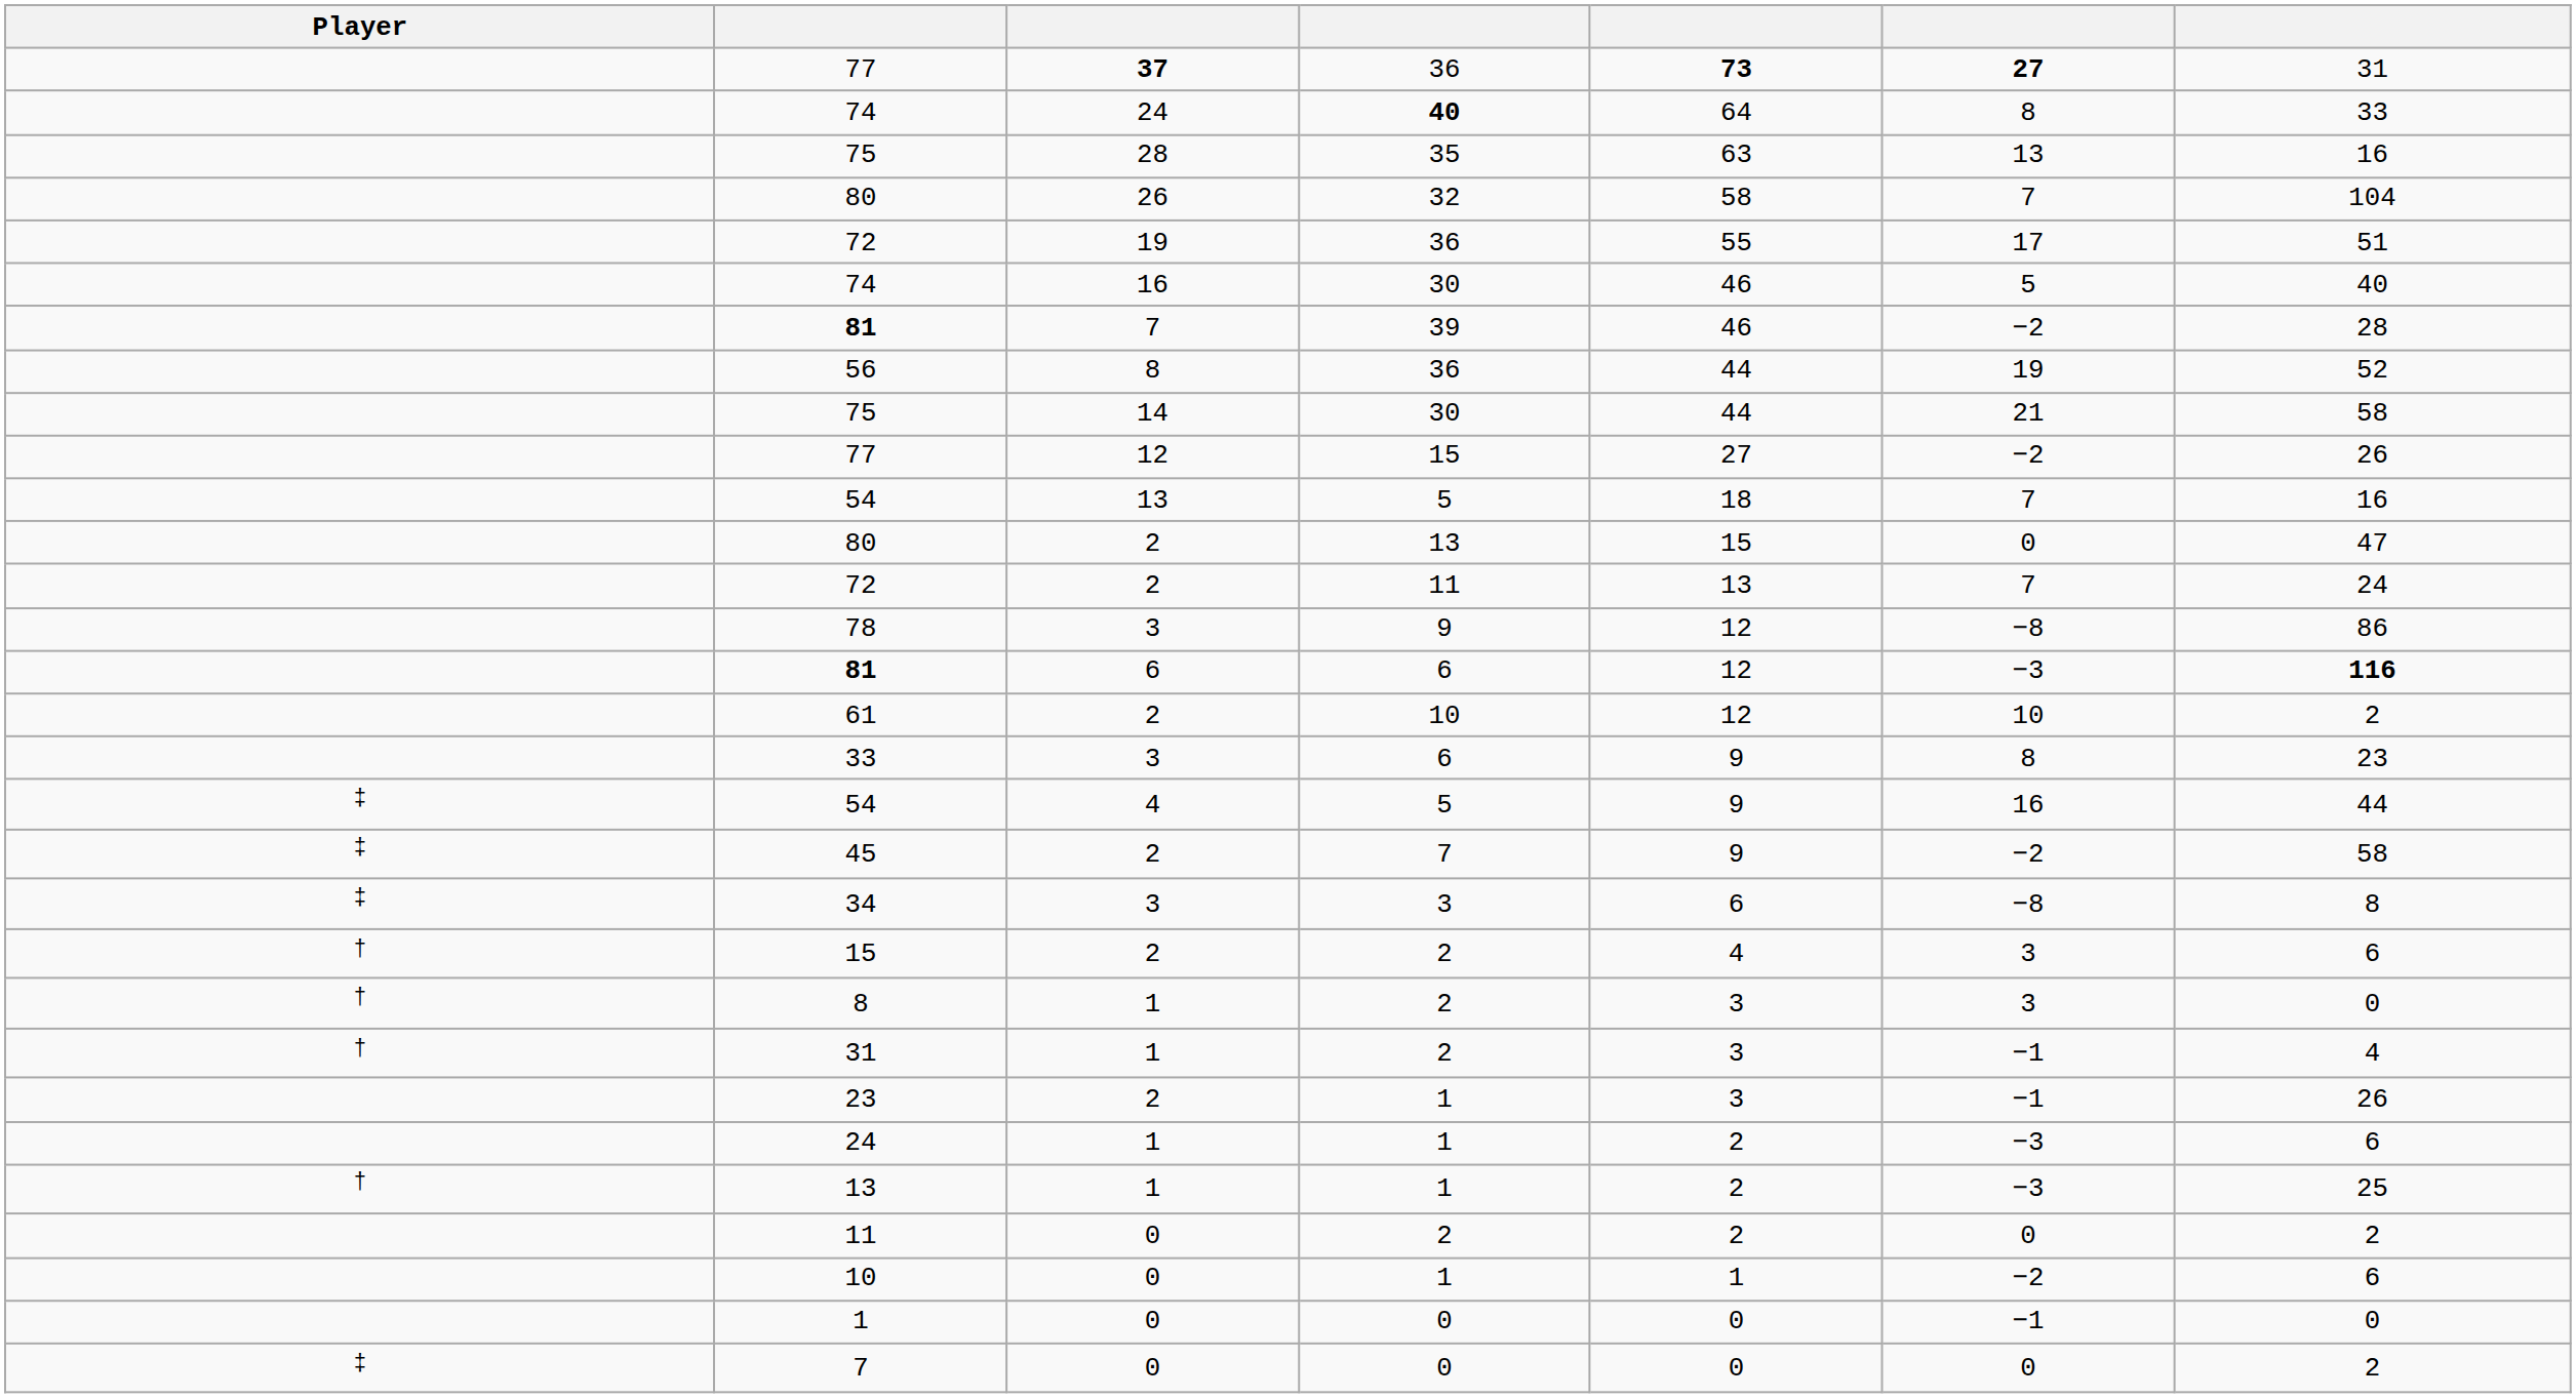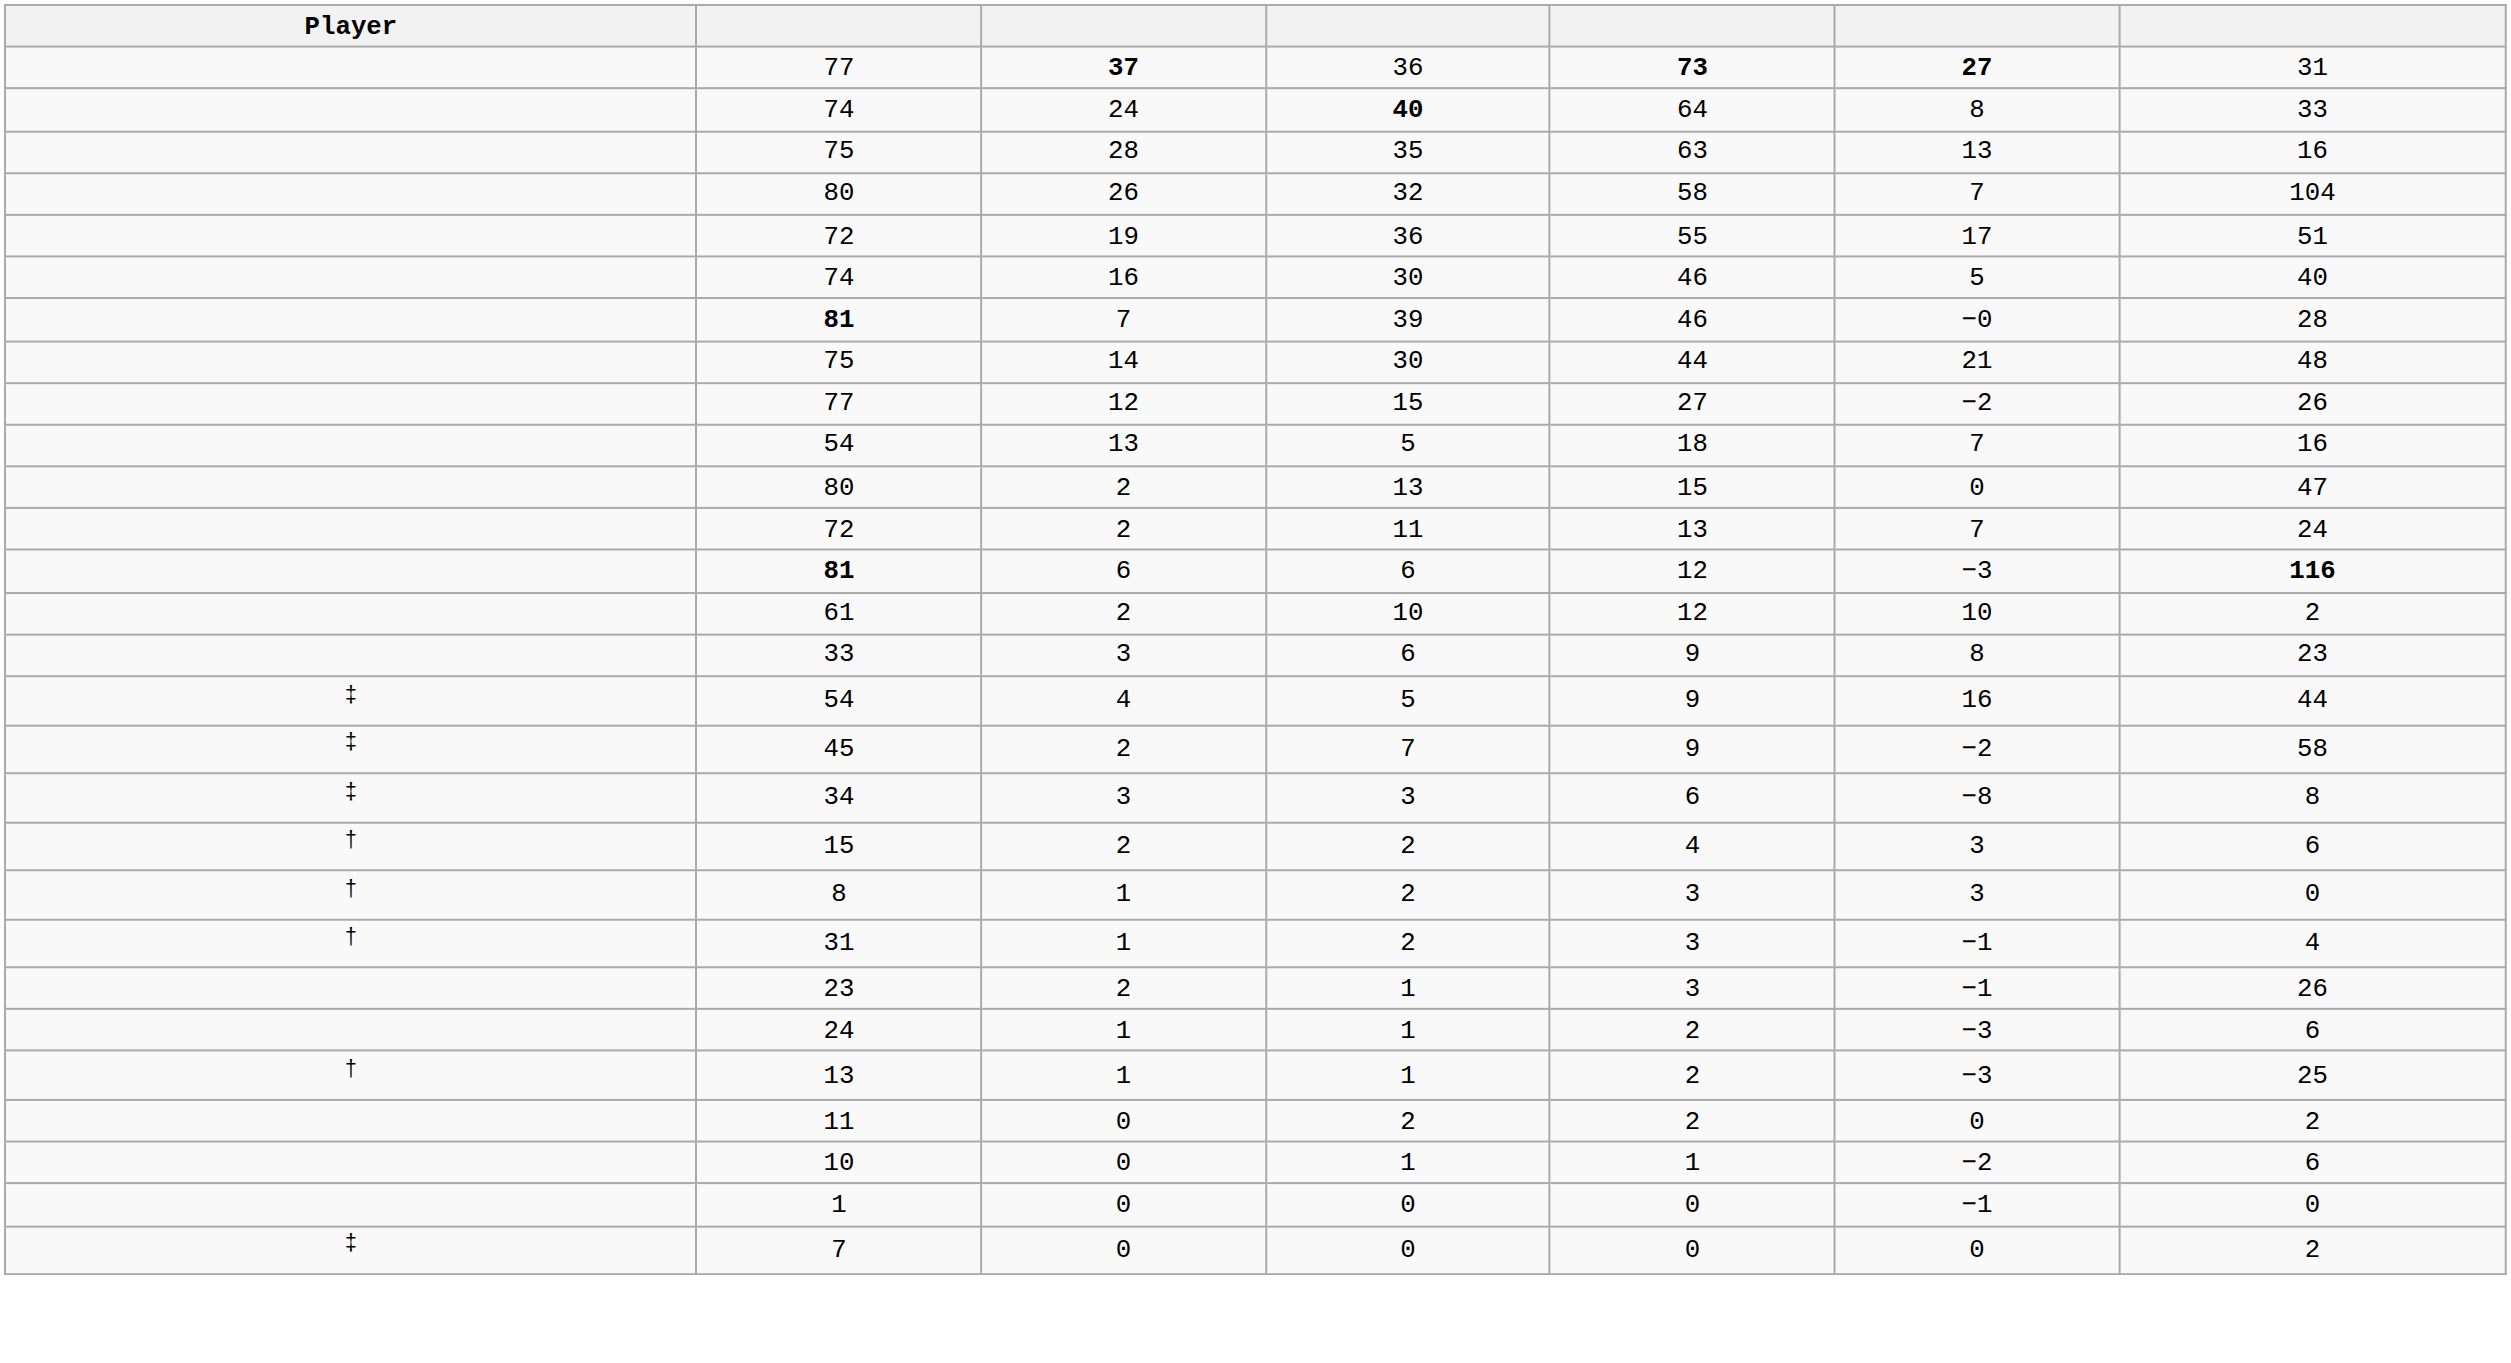 <table class="wikitable sortable" style="width:100%;">
 <tr align=center>
 <th>Player</th>
 <th></th>
 <th></th>
 <th></th>
 <th></th>
 <th data-sort-type="number"></th>
 <th></th>
 </tr>
 <tr align=center>
 <td></td>
 <td>77</td>
 <td><strong>37</strong></td>
 <td>36</td>
 <td><strong>73</strong></td>
 <td><strong>27</strong></td>
 <td>31</td>
 </tr>
 <tr align=center>
 <td></td>
 <td>74</td>
 <td>24</td>
 <td><strong>40</strong></td>
 <td>64</td>
 <td>8</td>
 <td>33</td>
 </tr>
 <tr align=center>
 <td></td>
 <td>75</td>
 <td>28</td>
 <td>35</td>
 <td>63</td>
 <td>13</td>
 <td>16</td>
 </tr>
 <tr align=center>
 <td></td>
 <td>80</td>
 <td>26</td>
 <td>32</td>
 <td>58</td>
 <td>7</td>
 <td>104</td>
 </tr>
 <tr align=center>
 <td></td>
 <td>72</td>
 <td>19</td>
 <td>36</td>
 <td>55</td>
 <td>17</td>
 <td>51</td>
 </tr>
 <tr align=center>
 <td></td>
 <td>74</td>
 <td>16</td>
 <td>30</td>
 <td>46</td>
 <td>5</td>
 <td>40</td>
 </tr>
 <tr align=center>
 <td></td>
 <td><strong>81</strong></td>
 <td>7</td>
 <td>39</td>
 <td>46</td>
-<td>−2</td>
+<td>−0</td>
 <td>28</td>
-</tr>
-<tr align=center>
-<td></td>
-<td>56</td>
-<td>8</td>
-<td>36</td>
-<td>44</td>
-<td>19</td>
-<td>52</td>
 </tr>
 <tr align=center>
 <td></td>
 <td>75</td>
 <td>14</td>
 <td>30</td>
 <td>44</td>
 <td>21</td>
-<td>58</td>
+<td>48</td>
 </tr>
 <tr align=center>
 <td></td>
 <td>77</td>
 <td>12</td>
 <td>15</td>
 <td>27</td>
 <td>−2</td>
 <td>26</td>
 </tr>
 <tr align=center>
 <td></td>
 <td>54</td>
 <td>13</td>
 <td>5</td>
 <td>18</td>
 <td>7</td>
 <td>16</td>
 </tr>
 <tr align=center>
 <td></td>
 <td>80</td>
 <td>2</td>
 <td>13</td>
 <td>15</td>
 <td>0</td>
 <td>47</td>
 </tr>
 <tr align=center>
 <td></td>
 <td>72</td>
 <td>2</td>
 <td>11</td>
 <td>13</td>
 <td>7</td>
 <td>24</td>
-</tr>
-<tr align=center>
-<td></td>
-<td>78</td>
-<td>3</td>
-<td>9</td>
-<td>12</td>
-<td>−8</td>
-<td>86</td>
 </tr>
 <tr align=center>
 <td></td>
 <td><strong>81</strong></td>
 <td>6</td>
 <td>6</td>
 <td>12</td>
 <td>−3</td>
 <td><strong>116</strong></td>
 </tr>
 <tr align=center>
 <td></td>
 <td>61</td>
 <td>2</td>
 <td>10</td>
 <td>12</td>
 <td>10</td>
 <td>2</td>
 </tr>
 <tr align=center>
 <td></td>
 <td>33</td>
 <td>3</td>
 <td>6</td>
 <td>9</td>
 <td>8</td>
 <td>23</td>
 </tr>
 <tr align=center>
 <td><sup>‡</sup><br></td>
 <td>54</td>
 <td>4</td>
 <td>5</td>
 <td>9</td>
 <td>16</td>
 <td>44</td>
 </tr>
 <tr align=center>
 <td><sup>‡</sup><br></td>
 <td>45</td>
 <td>2</td>
 <td>7</td>
 <td>9</td>
 <td>−2</td>
 <td>58</td>
 </tr>
 <tr align=center>
 <td><sup>‡</sup><br></td>
 <td>34</td>
 <td>3</td>
 <td>3</td>
 <td>6</td>
 <td>−8</td>
 <td>8</td>
 </tr>
 <tr align=center>
 <td><sup>†</sup><br></td>
 <td>15</td>
 <td>2</td>
 <td>2</td>
 <td>4</td>
 <td>3</td>
 <td>6</td>
 </tr>
 <tr align=center>
 <td><sup>†</sup><br></td>
 <td>8</td>
 <td>1</td>
 <td>2</td>
 <td>3</td>
 <td>3</td>
 <td>0</td>
 </tr>
 <tr align=center>
 <td><sup>†</sup><br></td>
 <td>31</td>
 <td>1</td>
 <td>2</td>
 <td>3</td>
 <td>−1</td>
 <td>4</td>
 </tr>
 <tr align=center>
 <td></td>
 <td>23</td>
 <td>2</td>
 <td>1</td>
 <td>3</td>
 <td>−1</td>
 <td>26</td>
 </tr>
 <tr align=center>
 <td></td>
 <td>24</td>
 <td>1</td>
 <td>1</td>
 <td>2</td>
 <td>−3</td>
 <td>6</td>
 </tr>
 <tr align=center>
 <td><sup>†</sup><br></td>
 <td>13</td>
 <td>1</td>
 <td>1</td>
 <td>2</td>
 <td>−3</td>
 <td>25</td>
 </tr>
 <tr align=center>
 <td></td>
 <td>11</td>
 <td>0</td>
 <td>2</td>
 <td>2</td>
 <td>0</td>
 <td>2</td>
 </tr>
 <tr align=center>
 <td></td>
 <td>10</td>
 <td>0</td>
 <td>1</td>
 <td>1</td>
 <td>−2</td>
 <td>6</td>
 </tr>
 <tr align=center>
 <td></td>
 <td>1</td>
 <td>0</td>
 <td>0</td>
 <td>0</td>
 <td>−1</td>
 <td>0</td>
 </tr>
 <tr align=center>
 <td><sup>‡</sup><br></td>
 <td>7</td>
 <td>0</td>
 <td>0</td>
 <td>0</td>
 <td>0</td>
 <td>2</td>
 </tr>
 </table>
